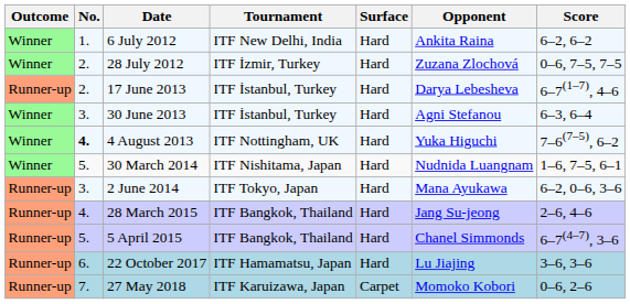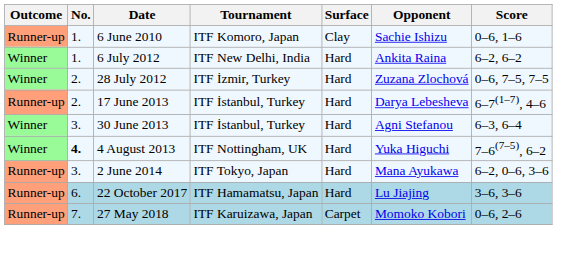 <table class="sortable wikitable">
 <tr>
 <th>Outcome</th>
 <th>No.</th>
 <th>Date</th>
 <th>Tournament</th>
 <th>Surface</th>
 <th>Opponent</th>
 <th class="unsortable">Score</th>
+</tr>
+<tr bgcolor="#f0f8ff">
+<td style="background:#ffa07a;">Runner-up</td>
+<td>1.</td>
+<td>6 June 2010</td>
+<td>ITF Komoro, Japan</td>
+<td>Clay</td>
+<td> <a href='#'>Sachie Ishizu</a></td>
+<td>0–6, 1–6</td>
 </tr>
 <tr style="background:#f0f8ff;">
 <td style="background:#98fb98;">Winner</td>
 <td>1.</td>
 <td>6 July 2012</td>
 <td>ITF New Delhi, India</td>
 <td>Hard</td>
 <td> <a href='#'>Ankita Raina</a></td>
 <td>6–2, 6–2</td>
 </tr>
 <tr style="background:#f0f8ff;">
 <td style="background:#98fb98;">Winner</td>
 <td>2.</td>
 <td>28 July 2012</td>
 <td>ITF İzmir, Turkey</td>
 <td>Hard</td>
 <td> <a href='#'>Zuzana Zlochová</a></td>
 <td>0–6, 7–5, 7–5</td>
 </tr>
 <tr style="background:#f0f8ff;">
 <td style="background:#ffa07a;">Runner-up</td>
 <td>2.</td>
 <td>17 June 2013</td>
 <td>ITF İstanbul, Turkey</td>
 <td>Hard</td>
 <td> <a href='#'>Darya Lebesheva</a></td>
 <td>6–7<sup>(1–7)</sup>, 4–6</td>
 </tr>
 <tr style="background:#f0f8ff;">
 <td style="background:#98fb98;">Winner</td>
 <td>3.</td>
 <td>30 June 2013</td>
 <td>ITF İstanbul, Turkey</td>
 <td>Hard</td>
 <td> <a href='#'>Agni Stefanou</a></td>
 <td>6–3, 6–4</td>
 </tr>
 <tr style="background:#f0f8ff;">
 <td style="background:#98fb98;">Winner</td>
 <td><strong>4.</strong></td>
 <td>4 August 2013</td>
 <td>ITF Nottingham, UK</td>
 <td>Hard</td>
 <td> <a href='#'>Yuka Higuchi</a></td>
 <td>7–6<sup>(7–5)</sup>, 6–2</td>
 </tr>
-<tr>
-<td style="background:#98fb98;">Winner</td>
-<td>5.</td>
-<td>30 March 2014</td>
-<td>ITF Nishitama, Japan</td>
-<td>Hard</td>
-<td> <a href='#'>Nudnida Luangnam</a></td>
-<td>1–6, 7–5, 6–1</td>
-</tr>
 <tr style="background:#f0f8ff;">
 <td style="background:#ffa07a;">Runner-up</td>
 <td>3.</td>
 <td>2 June 2014</td>
 <td>ITF Tokyo, Japan</td>
 <td>Hard</td>
 <td> <a href='#'>Mana Ayukawa</a></td>
 <td>6–2, 0–6, 3–6</td>
-</tr>
-<tr style="background:#ccccff;">
-<td style="background:#ffa07a;">Runner-up</td>
-<td>4.</td>
-<td>28 March 2015</td>
-<td>ITF Bangkok, Thailand</td>
-<td>Hard</td>
-<td> <a href='#'>Jang Su-jeong</a></td>
-<td>2–6, 4–6</td>
-</tr>
-<tr style="background:#ccccff;">
-<td style="background:#ffa07a;">Runner-up</td>
-<td>5.</td>
-<td>5 April 2015</td>
-<td>ITF Bangkok, Thailand</td>
-<td>Hard</td>
-<td> <a href='#'>Chanel Simmonds</a></td>
-<td>6–7<sup>(4–7)</sup>, 3–6</td>
 </tr>
 <tr style="background:lightblue;">
 <td style="background:#ffa07a;">Runner-up</td>
 <td>6.</td>
 <td>22 October 2017</td>
 <td>ITF Hamamatsu, Japan</td>
 <td>Hard</td>
 <td> <a href='#'>Lu Jiajing</a></td>
 <td>3–6, 3–6</td>
 </tr>
 <tr style="background:lightblue;">
 <td style="background:#ffa07a;">Runner-up</td>
 <td>7.</td>
 <td>27 May 2018</td>
 <td>ITF Karuizawa, Japan</td>
 <td>Carpet</td>
 <td> <a href='#'>Momoko Kobori</a></td>
 <td>0–6, 2–6</td>
 </tr>
 </table>
